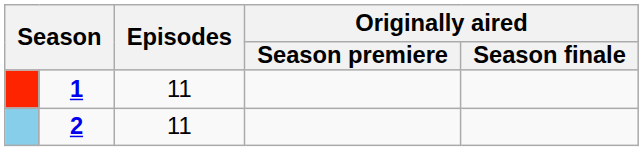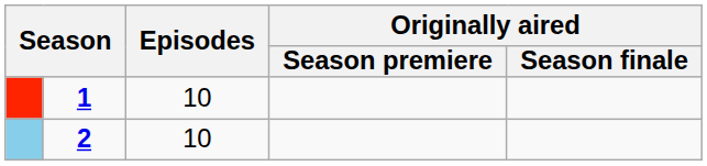 <table class="wikitable" style="text-align: center;">
 <tr>
 <th style="padding: 0 8px;" colspan="2" rowspan="2">Season</th>
 <th style="padding: 0 8px;" rowspan="2">Episodes</th>
 <th colspan="3">Originally aired</th>
 </tr>
 <tr>
 <th style="padding: 0 8px;">Season premiere</th>
 <th style="padding: 0 8px;">Season finale</th>
 </tr>
 <tr>
 <td style="background:#FF2400;"></td>
 <td><strong><a href='#'>1</a></strong></td>
-<td>11</td>
+<td>10</td>
 <td style="padding: 0 8px;"></td>
 <td style="padding: 0 8px;"></td>
 </tr>
 <tr>
 <td style="background:#87CEEB;"></td>
 <td><strong><a href='#'>2</a></strong></td>
-<td>11</td>
+<td>10</td>
 <td style="padding: 0 8px;"></td>
 <td style="padding: 0 8px;"></td>
 </tr>
 </table>
